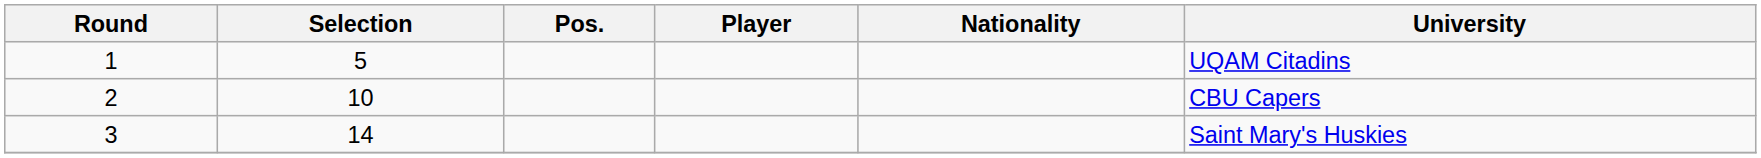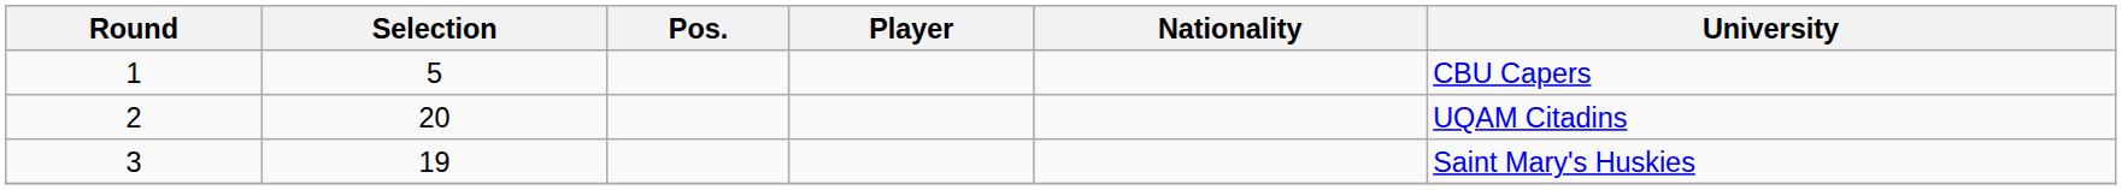 <table class="wikitable sortable" style="width:90%; text-align:center; font-size:95%; text-align:left;">
 <tr>
 <th>Round</th>
 <th>Selection</th>
 <th>Pos.</th>
 <th>Player</th>
 <th>Nationality</th>
 <th>University</th>
 </tr>
 <tr>
 <td align=center>1</td>
 <td align=center>5</td>
 <td align=center></td>
 <td></td>
 <td></td>
+<td><a href='#'>CBU Capers</a></td>
+</tr>
+<tr>
+<td align=center>2</td>
+<td align=center>20</td>
+<td align=center></td>
+<td></td>
+<td></td>
 <td><a href='#'>UQAM Citadins</a></td>
 </tr>
 <tr>
-<td align=center>2</td>
-<td align=center>10</td>
-<td align=center></td>
-<td></td>
-<td></td>
-<td><a href='#'>CBU Capers</a></td>
-</tr>
-<tr>
 <td align=center>3</td>
-<td align=center>14</td>
+<td align=center>19</td>
 <td align=center></td>
 <td></td>
 <td></td>
 <td><a href='#'>Saint Mary's Huskies</a></td>
 </tr>
 <tr>
 </tr>
 </table>
